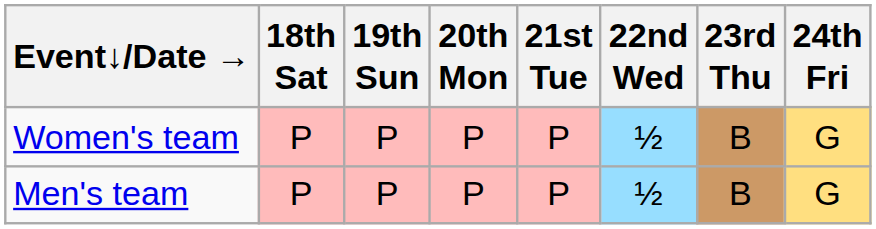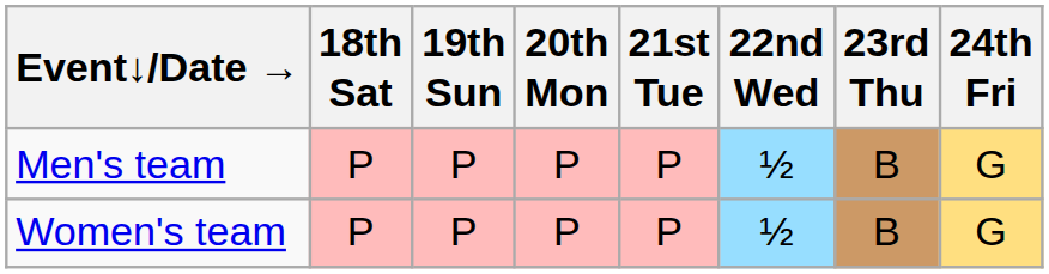 <table class="wikitable" style="margin:0.5em auto; font-size:90%; line-height:1.25em; text-align:center;">
 <tr>
 <th>Event↓/Date →</th>
 <th>18th<br>Sat</th>
 <th>19th<br>Sun</th>
 <th>20th<br>Mon</th>
 <th>21st<br>Tue</th>
 <th>22nd<br>Wed</th>
 <th>23rd<br>Thu</th>
 <th>24th<br>Fri</th>
 </tr>
 <tr>
+<td align="left"><a href='#'>Men's team</a></td>
+<td bgcolor="#FFBBBB">P</td>
+<td bgcolor="#FFBBBB">P</td>
+<td bgcolor="#FFBBBB">P</td>
+<td bgcolor="#FFBBBB">P</td>
+<td bgcolor="#97DEFF">½</td>
+<td bgcolor="#CC9966">B</td>
+<td bgcolor="#FFDF80">G</td>
+</tr>
+<tr>
 <td align="left"><a href='#'>Women's team</a></td>
 <td bgcolor="#FFBBBB">P</td>
 <td bgcolor="#FFBBBB">P</td>
 <td bgcolor="#FFBBBB">P</td>
 <td bgcolor="#FFBBBB">P</td>
 <td bgcolor="#97DEFF">½</td>
 <td bgcolor="#CC9966">B</td>
 <td bgcolor="#FFDF80">G</td>
 </tr>
-<tr>
-<td align="left"><a href='#'>Men's team</a></td>
-<td bgcolor="#FFBBBB">P</td>
-<td bgcolor="#FFBBBB">P</td>
-<td bgcolor="#FFBBBB">P</td>
-<td bgcolor="#FFBBBB">P</td>
-<td bgcolor="#97DEFF">½</td>
-<td bgcolor="#CC9966">B</td>
-<td bgcolor="#FFDF80">G</td>
-</tr>
 </table>
